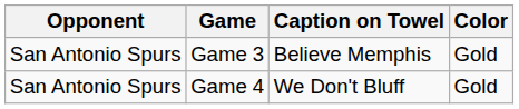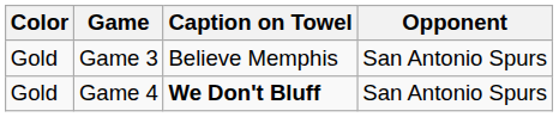 <table class="wikitable">
 <tr>
-<th>Opponent</th>
+<th>Color</th>
 <th>Game</th>
 <th>Caption on Towel</th>
-<th>Color</th>
+<th>Opponent</th>
 </tr>
 <tr>
-<td>San Antonio Spurs</td>
+<td>Gold</td>
 <td>Game 3</td>
 <td>Believe Memphis</td>
-<td>Gold</td>
+<td>San Antonio Spurs</td>
 </tr>
 <tr>
+<td>Gold</td>
+<td>Game 4</td>
+<td><strong>We Don't Bluff</strong></td>
 <td>San Antonio Spurs</td>
-<td>Game 4</td>
-<td>We Don't Bluff</td>
-<td>Gold</td>
 </tr>
 </table>
